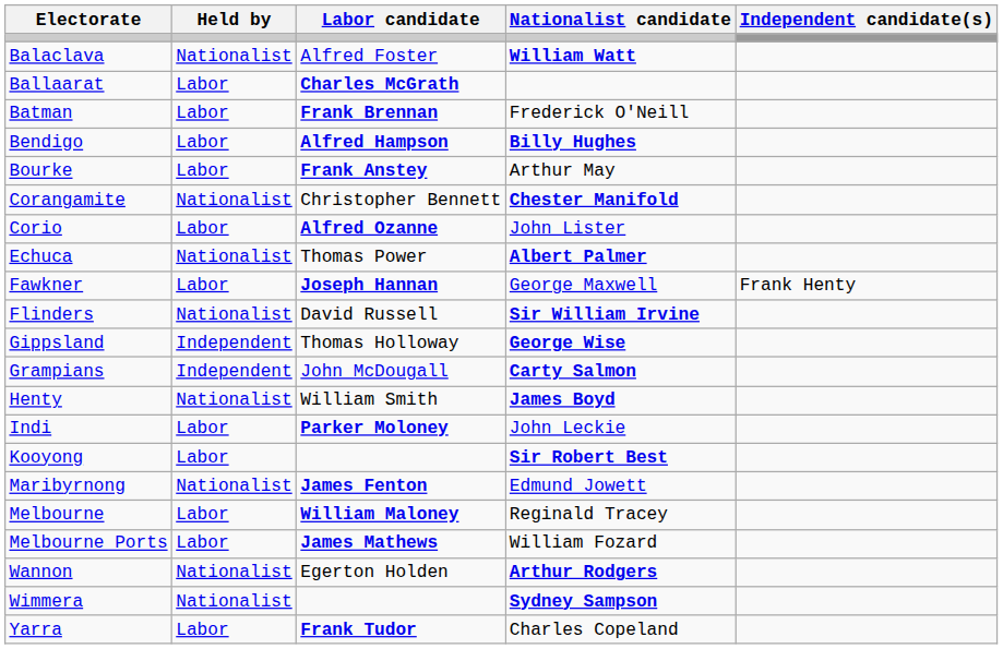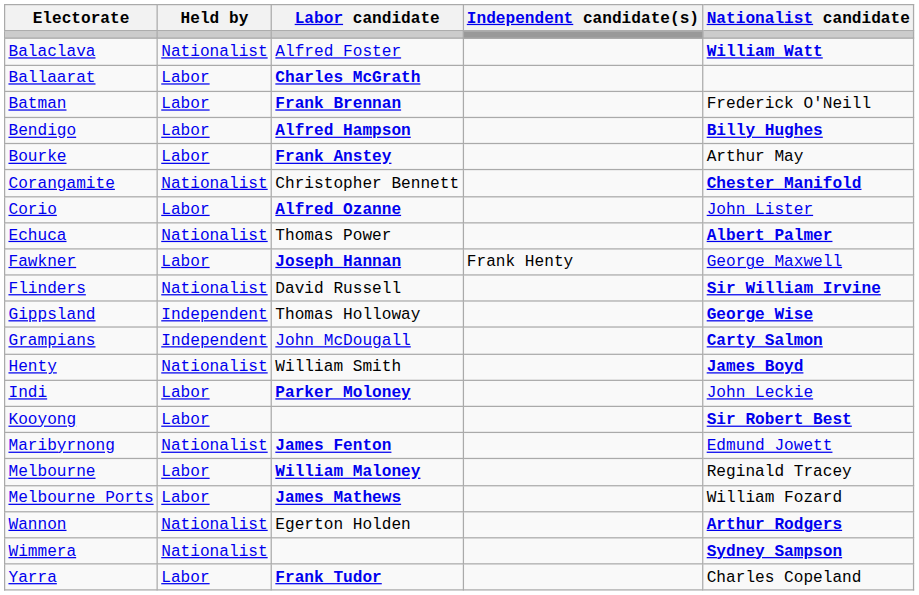 <table class="wikitable">
 <tr>
 <th>Electorate</th>
 <th>Held by</th>
 <th><a href='#'>Labor</a> candidate</th>
+<th><a href='#'>Independent</a> candidate(s)</th>
 <th><a href='#'>Nationalist</a> candidate</th>
-<th><a href='#'>Independent</a> candidate(s)</th>
 </tr>
 <tr bgcolor="#cccccc">
 <td></td>
 <td></td>
 <td></td>
+<td bgcolor="#999999"></td>
 <td></td>
-<td bgcolor="#999999"></td>
 </tr>
 <tr>
 <td><a href='#'>Balaclava</a></td>
 <td><a href='#'>Nationalist</a></td>
 <td><a href='#'>Alfred Foster</a></td>
+<td></td>
 <td><strong><a href='#'>William Watt</a></strong></td>
-<td></td>
 </tr>
 <tr>
 <td><a href='#'>Ballaarat</a></td>
 <td><a href='#'>Labor</a></td>
 <td><strong><a href='#'>Charles McGrath</a></strong></td>
 <td></td>
 <td></td>
 </tr>
 <tr>
 <td><a href='#'>Batman</a></td>
 <td><a href='#'>Labor</a></td>
 <td><strong><a href='#'>Frank Brennan</a></strong></td>
+<td></td>
 <td>Frederick O'Neill</td>
-<td></td>
 </tr>
 <tr>
 <td><a href='#'>Bendigo</a></td>
 <td><a href='#'>Labor</a></td>
 <td><strong><a href='#'>Alfred Hampson</a></strong></td>
+<td></td>
 <td><strong><a href='#'>Billy Hughes</a></strong></td>
-<td></td>
 </tr>
 <tr>
 <td><a href='#'>Bourke</a></td>
 <td><a href='#'>Labor</a></td>
 <td><strong><a href='#'>Frank Anstey</a></strong></td>
+<td></td>
 <td>Arthur May</td>
-<td></td>
 </tr>
 <tr>
 <td><a href='#'>Corangamite</a></td>
 <td><a href='#'>Nationalist</a></td>
 <td>Christopher Bennett</td>
+<td></td>
 <td><strong><a href='#'>Chester Manifold</a></strong></td>
-<td></td>
 </tr>
 <tr>
 <td><a href='#'>Corio</a></td>
 <td><a href='#'>Labor</a></td>
 <td><strong><a href='#'>Alfred Ozanne</a></strong></td>
+<td></td>
 <td><a href='#'>John Lister</a></td>
-<td></td>
 </tr>
 <tr>
 <td><a href='#'>Echuca</a></td>
 <td><a href='#'>Nationalist</a></td>
 <td>Thomas Power</td>
+<td></td>
 <td><strong><a href='#'>Albert Palmer</a></strong></td>
-<td></td>
 </tr>
 <tr>
 <td><a href='#'>Fawkner</a></td>
 <td><a href='#'>Labor</a></td>
 <td><strong><a href='#'>Joseph Hannan</a></strong></td>
+<td>Frank Henty</td>
 <td><a href='#'>George Maxwell</a></td>
-<td>Frank Henty</td>
 </tr>
 <tr>
 <td><a href='#'>Flinders</a></td>
 <td><a href='#'>Nationalist</a></td>
 <td>David Russell</td>
+<td></td>
 <td><strong><a href='#'>Sir William Irvine</a></strong></td>
-<td></td>
 </tr>
 <tr>
 <td><a href='#'>Gippsland</a></td>
 <td><a href='#'>Independent</a></td>
 <td>Thomas Holloway</td>
+<td></td>
 <td><strong><a href='#'>George Wise</a></strong></td>
-<td></td>
 </tr>
 <tr>
 <td><a href='#'>Grampians</a></td>
 <td><a href='#'>Independent</a></td>
 <td><a href='#'>John McDougall</a></td>
+<td></td>
 <td><strong><a href='#'>Carty Salmon</a></strong></td>
-<td></td>
 </tr>
 <tr>
 <td><a href='#'>Henty</a></td>
 <td><a href='#'>Nationalist</a></td>
 <td>William Smith</td>
+<td></td>
 <td><strong><a href='#'>James Boyd</a></strong></td>
-<td></td>
 </tr>
 <tr>
 <td><a href='#'>Indi</a></td>
 <td><a href='#'>Labor</a></td>
 <td><strong><a href='#'>Parker Moloney</a></strong></td>
+<td></td>
 <td><a href='#'>John Leckie</a></td>
-<td></td>
 </tr>
 <tr>
 <td><a href='#'>Kooyong</a></td>
 <td><a href='#'>Labor</a></td>
 <td></td>
+<td></td>
 <td><strong><a href='#'>Sir Robert Best</a></strong></td>
-<td></td>
 </tr>
 <tr>
 <td><a href='#'>Maribyrnong</a></td>
 <td><a href='#'>Nationalist</a></td>
 <td><strong><a href='#'>James Fenton</a></strong></td>
+<td></td>
 <td><a href='#'>Edmund Jowett</a></td>
-<td></td>
 </tr>
 <tr>
 <td><a href='#'>Melbourne</a></td>
 <td><a href='#'>Labor</a></td>
 <td><strong><a href='#'>William Maloney</a></strong></td>
+<td></td>
 <td>Reginald Tracey</td>
-<td></td>
 </tr>
 <tr>
 <td><a href='#'>Melbourne Ports</a></td>
 <td><a href='#'>Labor</a></td>
 <td><strong><a href='#'>James Mathews</a></strong></td>
+<td></td>
 <td>William Fozard</td>
-<td></td>
 </tr>
 <tr>
 <td><a href='#'>Wannon</a></td>
 <td><a href='#'>Nationalist</a></td>
 <td>Egerton Holden</td>
+<td></td>
 <td><strong><a href='#'>Arthur Rodgers</a></strong></td>
-<td></td>
 </tr>
 <tr>
 <td><a href='#'>Wimmera</a></td>
 <td><a href='#'>Nationalist</a></td>
 <td></td>
+<td></td>
 <td><strong><a href='#'>Sydney Sampson</a></strong></td>
-<td></td>
 </tr>
 <tr>
 <td><a href='#'>Yarra</a></td>
 <td><a href='#'>Labor</a></td>
 <td><strong><a href='#'>Frank Tudor</a></strong></td>
+<td></td>
 <td>Charles Copeland</td>
-<td></td>
 </tr>
 </table>
